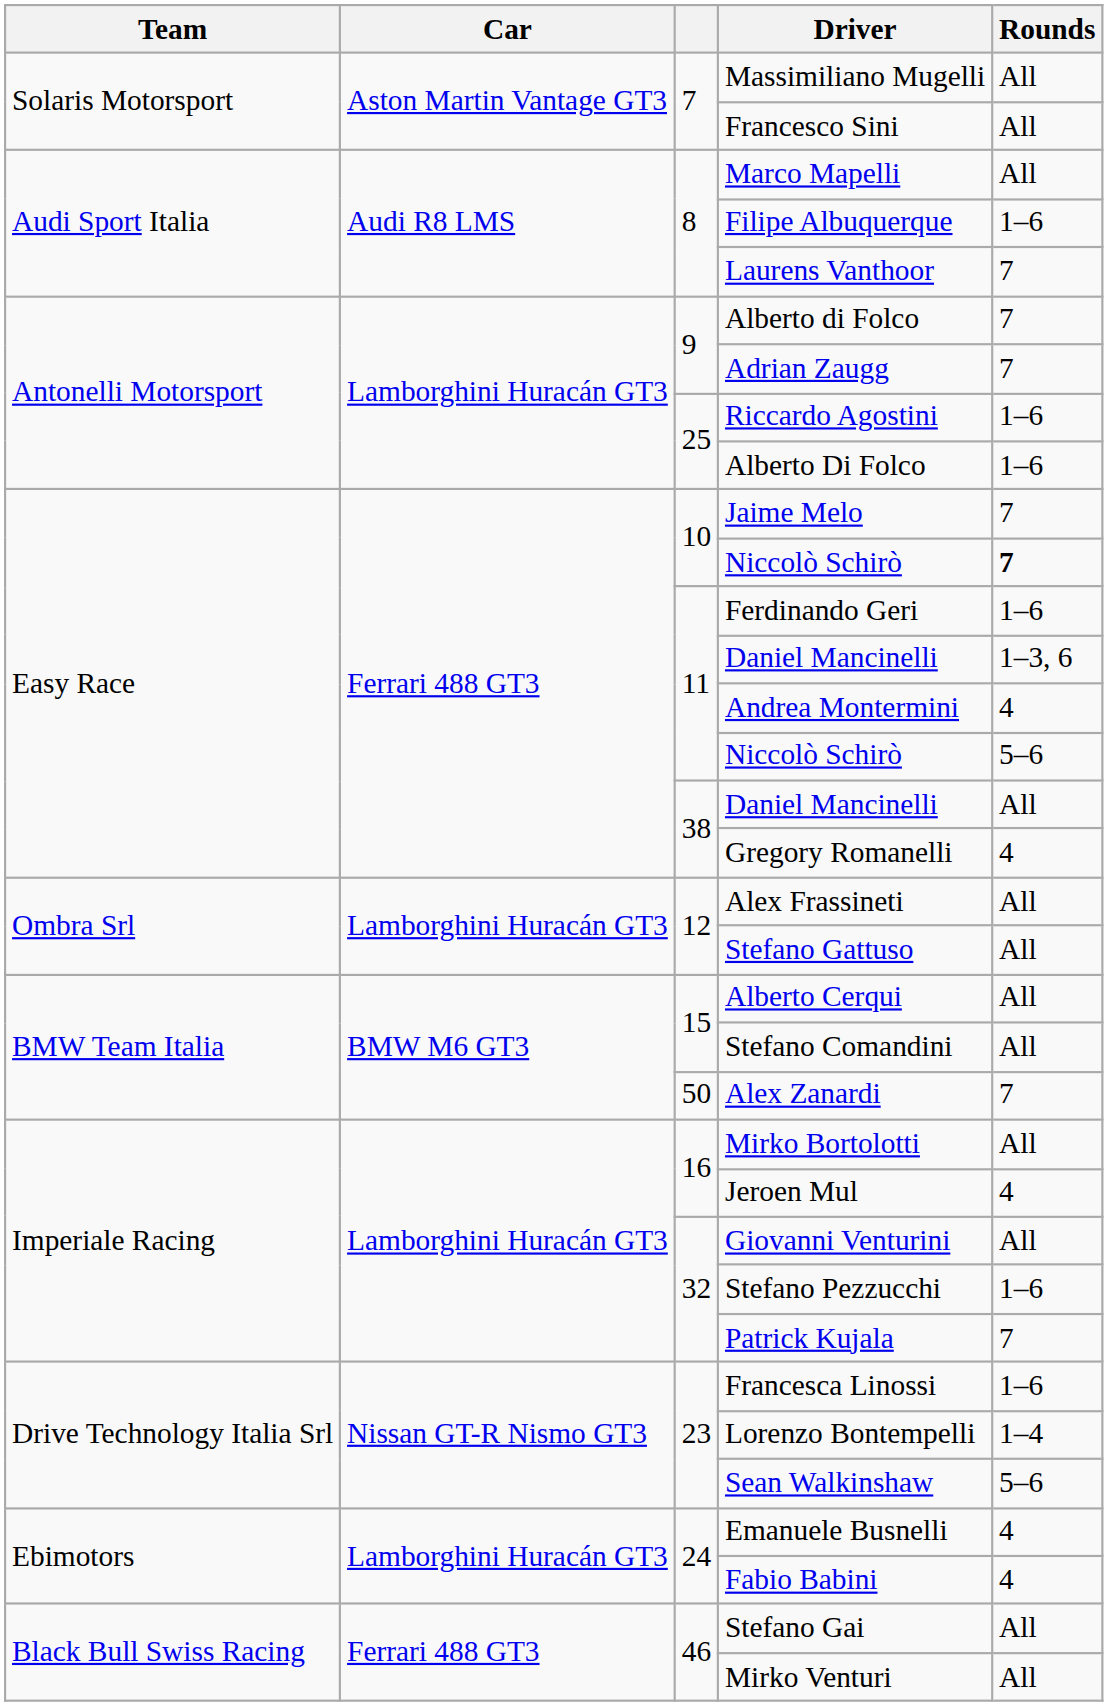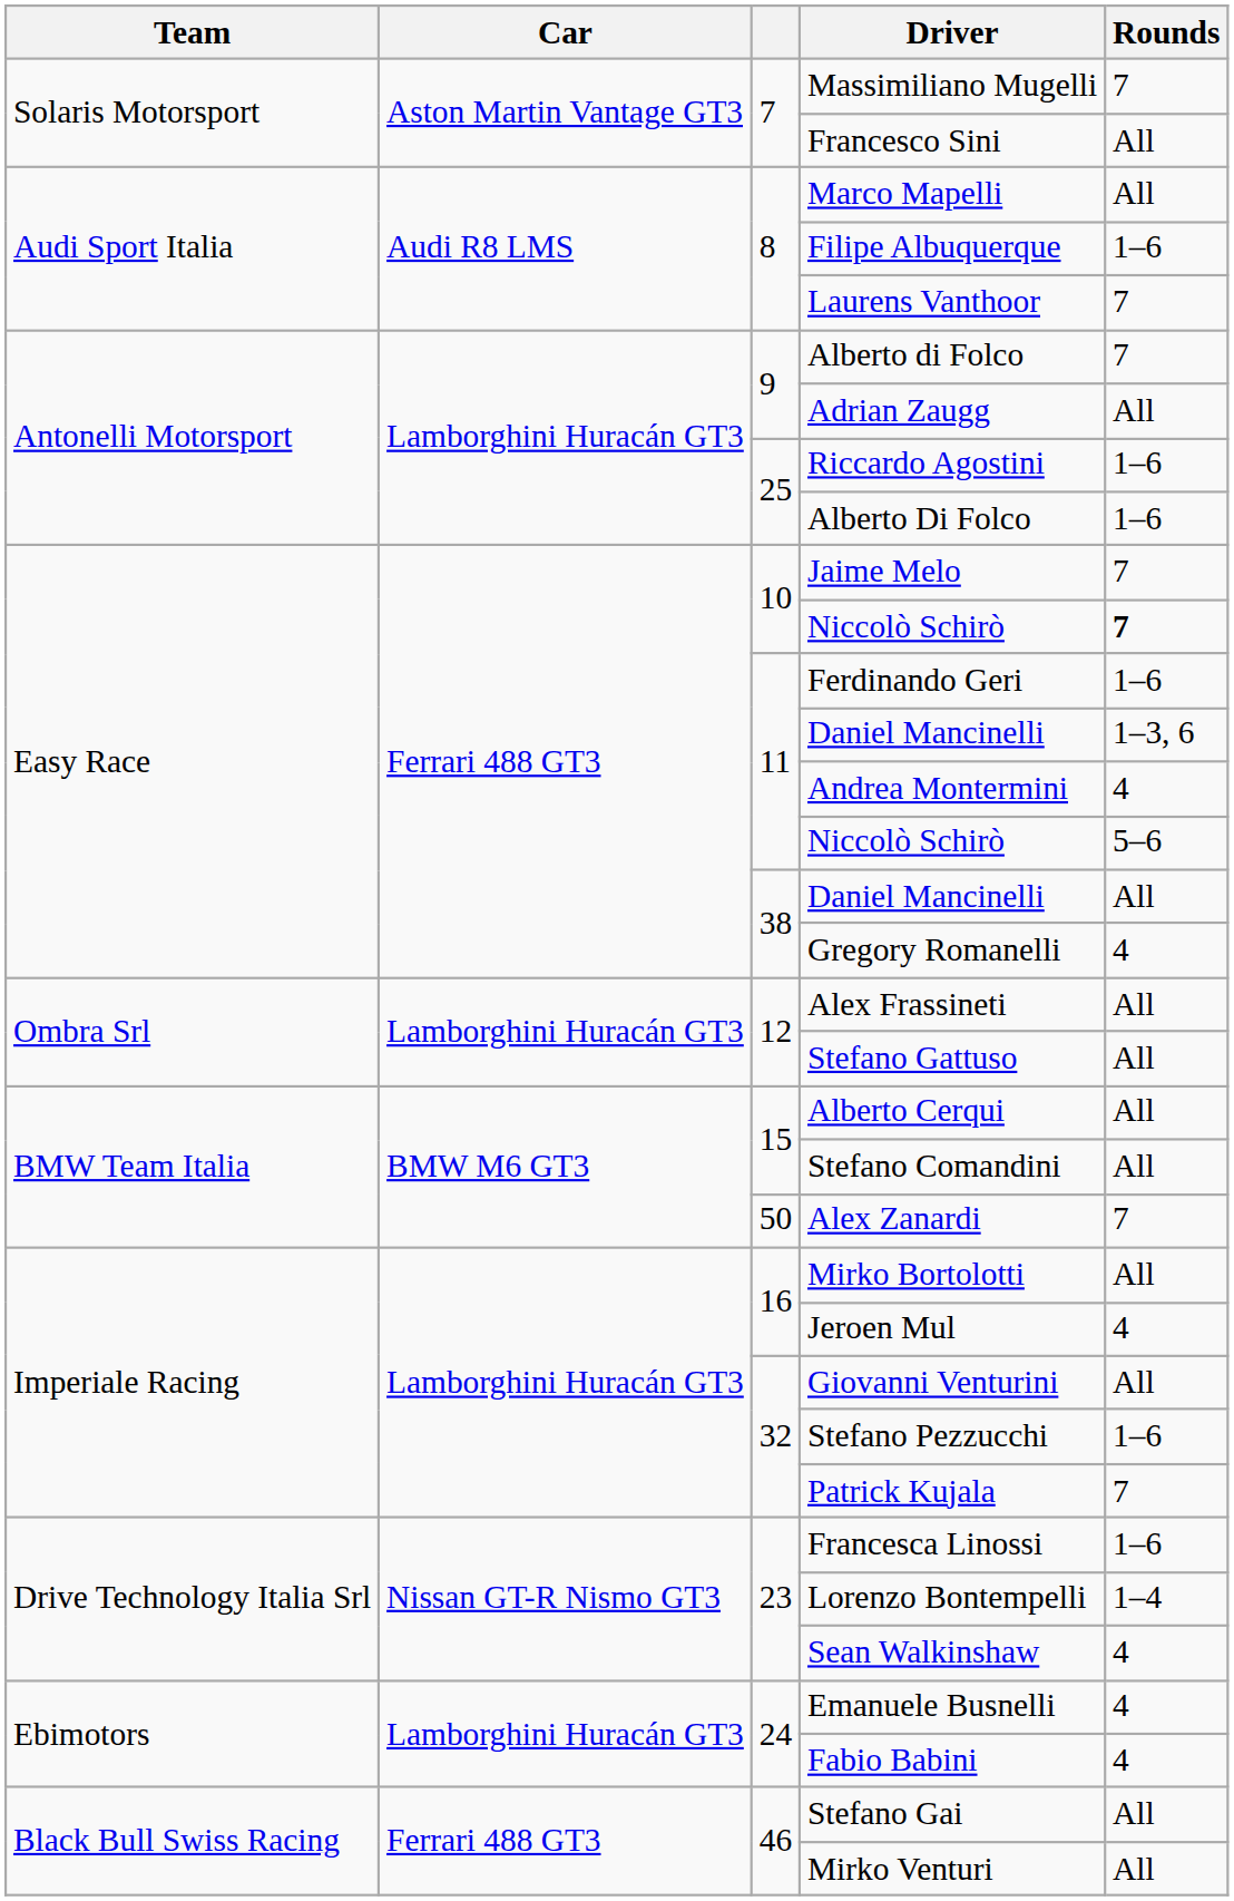 <table class="wikitable" style="font-size: 85%;">
 <tr>
 <th>Team</th>
 <th>Car</th>
 <th></th>
 <th>Driver</th>
 <th>Rounds</th>
 </tr>
 <tr>
 <td rowspan=2> Solaris Motorsport</td>
 <td rowspan=2><a href='#'>Aston Martin Vantage GT3</a></td>
 <td rowspan=2>7</td>
 <td> Massimiliano Mugelli</td>
-<td>All</td>
+<td>7</td>
 </tr>
 <tr>
 <td> Francesco Sini</td>
 <td>All</td>
 </tr>
 <tr>
 <td rowspan=3> <a href='#'>Audi Sport</a> Italia</td>
 <td rowspan=3><a href='#'>Audi R8 LMS</a></td>
 <td rowspan=3>8</td>
 <td> <a href='#'>Marco Mapelli</a></td>
 <td>All</td>
 </tr>
 <tr>
 <td> <a href='#'>Filipe Albuquerque</a></td>
 <td>1–6</td>
 </tr>
 <tr>
 <td> <a href='#'>Laurens Vanthoor</a></td>
 <td>7</td>
 </tr>
 <tr>
 <td rowspan=4> <a href='#'>Antonelli Motorsport</a></td>
 <td rowspan=4><a href='#'>Lamborghini Huracán GT3</a></td>
 <td rowspan=2>9</td>
 <td> Alberto di Folco</td>
 <td>7</td>
 </tr>
 <tr>
 <td> <a href='#'>Adrian Zaugg</a></td>
-<td>7</td>
+<td>All</td>
 </tr>
 <tr>
 <td rowspan=2>25</td>
 <td> <a href='#'>Riccardo Agostini</a></td>
 <td>1–6</td>
 </tr>
 <tr>
 <td> Alberto Di Folco</td>
 <td>1–6</td>
 </tr>
 <tr>
 <td rowspan=8> Easy Race</td>
 <td rowspan=8><a href='#'>Ferrari 488 GT3</a></td>
 <td rowspan=2>10</td>
 <td> <a href='#'>Jaime Melo</a></td>
 <td>7</td>
 </tr>
 <tr>
 <td> <a href='#'>Niccolò Schirò</a></td>
 <td><strong>7</strong></td>
 </tr>
 <tr>
 <td rowspan=4>11</td>
 <td> Ferdinando Geri</td>
 <td>1–6</td>
 </tr>
 <tr>
 <td> <a href='#'>Daniel Mancinelli</a></td>
 <td>1–3, 6</td>
 </tr>
 <tr>
 <td> <a href='#'>Andrea Montermini</a></td>
 <td>4</td>
 </tr>
 <tr>
 <td> <a href='#'>Niccolò Schirò</a></td>
 <td>5–6</td>
 </tr>
 <tr>
 <td rowspan=2>38</td>
 <td> <a href='#'>Daniel Mancinelli</a></td>
 <td>All</td>
 </tr>
 <tr>
 <td> Gregory Romanelli</td>
 <td>4</td>
 </tr>
 <tr>
 <td rowspan=2> <a href='#'>Ombra Srl</a></td>
 <td rowspan=2><a href='#'>Lamborghini Huracán GT3</a></td>
 <td rowspan=2>12</td>
 <td> Alex Frassineti</td>
 <td>All</td>
 </tr>
 <tr>
 <td> <a href='#'>Stefano Gattuso</a></td>
 <td>All</td>
 </tr>
 <tr>
 <td rowspan=3> <a href='#'>BMW Team Italia</a></td>
 <td rowspan=3><a href='#'>BMW M6 GT3</a></td>
 <td rowspan=2>15</td>
 <td> <a href='#'>Alberto Cerqui</a></td>
 <td>All</td>
 </tr>
 <tr>
 <td> Stefano Comandini</td>
 <td>All</td>
 </tr>
 <tr>
 <td>50</td>
 <td> <a href='#'>Alex Zanardi</a></td>
 <td>7</td>
 </tr>
 <tr>
 <td rowspan=5> Imperiale Racing</td>
 <td rowspan=5><a href='#'>Lamborghini Huracán GT3</a></td>
 <td rowspan=2>16</td>
 <td> <a href='#'>Mirko Bortolotti</a></td>
 <td>All</td>
 </tr>
 <tr>
 <td> Jeroen Mul</td>
 <td>4</td>
 </tr>
 <tr>
 <td rowspan=3>32</td>
 <td> <a href='#'>Giovanni Venturini</a></td>
 <td>All</td>
 </tr>
 <tr>
 <td> Stefano Pezzucchi</td>
 <td>1–6</td>
 </tr>
 <tr>
 <td> <a href='#'>Patrick Kujala</a></td>
 <td>7</td>
 </tr>
 <tr>
 <td rowspan=3> Drive Technology Italia Srl</td>
 <td rowspan=3><a href='#'>Nissan GT-R Nismo GT3</a></td>
 <td rowspan=3>23</td>
 <td> Francesca Linossi</td>
 <td>1–6</td>
 </tr>
 <tr>
 <td> Lorenzo Bontempelli</td>
 <td>1–4</td>
 </tr>
 <tr>
 <td> <a href='#'>Sean Walkinshaw</a></td>
-<td>5–6</td>
+<td>4</td>
 </tr>
 <tr>
 <td rowspan=2> Ebimotors</td>
 <td rowspan=2><a href='#'>Lamborghini Huracán GT3</a></td>
 <td rowspan=2>24</td>
 <td> Emanuele Busnelli</td>
 <td>4</td>
 </tr>
 <tr>
 <td> <a href='#'>Fabio Babini</a></td>
 <td>4</td>
 </tr>
 <tr>
 <td rowspan=2> <a href='#'>Black Bull Swiss Racing</a></td>
 <td rowspan=2><a href='#'>Ferrari 488 GT3</a></td>
 <td rowspan=2>46</td>
 <td> Stefano Gai</td>
 <td>All</td>
 </tr>
 <tr>
 <td> Mirko Venturi</td>
 <td>All</td>
 </tr>
 </table>
